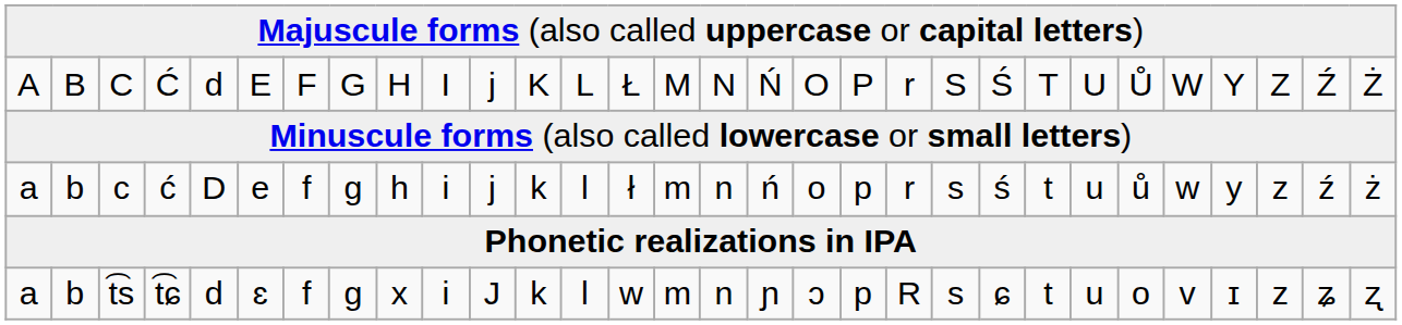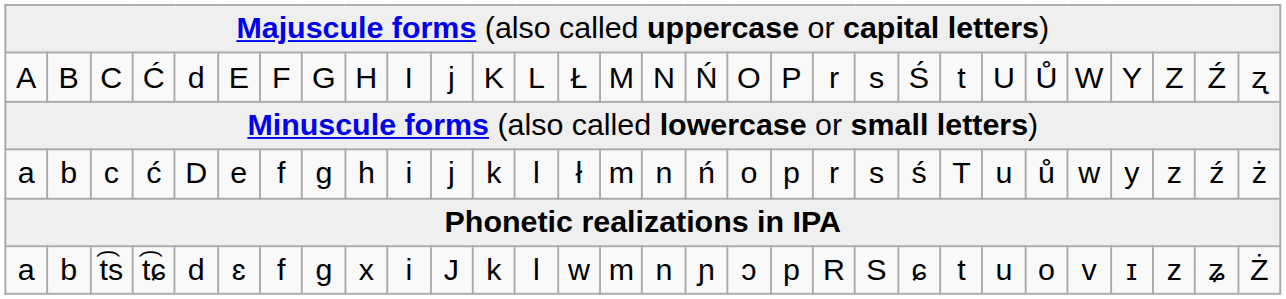 <table class="wikitable" style="text-align:center; margin-left: auto; margin-right: auto; border: none;">
 <tr>
 <td colspan="35" bgcolor="#EFEFEF"><strong><a href='#'>Majuscule forms</a></strong> (also called <strong>uppercase</strong> or <strong>capital letters</strong>)</td>
 </tr>
 <tr>
 <td width="15">A</td>
 <td width="15">B</td>
 <td width="15">C</td>
 <td width="15">Ć</td>
 <td>d</td>
 <td width="15">E</td>
 <td width="15">F</td>
 <td width="15">G</td>
 <td width="15">H</td>
 <td width="15">I</td>
 <td>j</td>
 <td width="15">K</td>
 <td width="15">L</td>
 <td width="15">Ł</td>
 <td width="15">M</td>
 <td width="15">N</td>
 <td width="15">Ń</td>
 <td width="15">O</td>
 <td width="15">P</td>
 <td>r</td>
-<td width="15">S</td>
+<td>s</td>
 <td width="15">Ś</td>
-<td width="15">T</td>
+<td>t</td>
 <td width="15">U</td>
 <td width="15">Ů</td>
 <td width="15">W</td>
 <td width="15">Y</td>
 <td width="15">Z</td>
 <td width="15">Ź</td>
-<td width="15">Ż</td>
+<td>ʐ</td>
 </tr>
 <tr>
 <td colspan="35" bgcolor="#EFEFEF"><strong><a href='#'>Minuscule forms</a></strong> (also called <strong>lowercase</strong> or <strong>small letters</strong>)</td>
 </tr>
 <tr>
 <td>a</td>
 <td>b</td>
 <td>c</td>
 <td>ć</td>
 <td width="15">D</td>
 <td>e</td>
 <td>f</td>
 <td>g</td>
 <td>h</td>
 <td>i</td>
 <td>j</td>
 <td>k</td>
 <td>l</td>
 <td>ł</td>
 <td>m</td>
 <td>n</td>
 <td>ń</td>
 <td>o</td>
 <td>p</td>
 <td>r</td>
 <td>s</td>
 <td>ś</td>
-<td>t</td>
+<td width="15">T</td>
 <td>u</td>
 <td>ů</td>
 <td>w</td>
 <td>y</td>
 <td>z</td>
 <td>ź</td>
 <td>ż</td>
 </tr>
 <tr>
 <td colspan="35" bgcolor="#EFEFEF"><strong>Phonetic realizations in IPA</strong></td>
 </tr>
 <tr>
 <td>a</td>
 <td>b</td>
 <td>t͡s</td>
 <td>t͡ɕ</td>
 <td>d</td>
 <td>ɛ</td>
 <td>f</td>
 <td>ɡ</td>
 <td>x</td>
 <td>i</td>
 <td width="15">J</td>
 <td>k</td>
 <td>l</td>
 <td>w</td>
 <td>m</td>
 <td>n</td>
 <td>ɲ</td>
 <td>ɔ</td>
 <td>p</td>
 <td width="15">R</td>
-<td>s</td>
+<td width="15">S</td>
 <td>ɕ</td>
 <td>t</td>
 <td>u</td>
 <td>o</td>
 <td>v</td>
 <td>ɪ</td>
 <td>z</td>
 <td>ʑ</td>
-<td>ʐ</td>
+<td width="15">Ż</td>
 </tr>
 </table>
